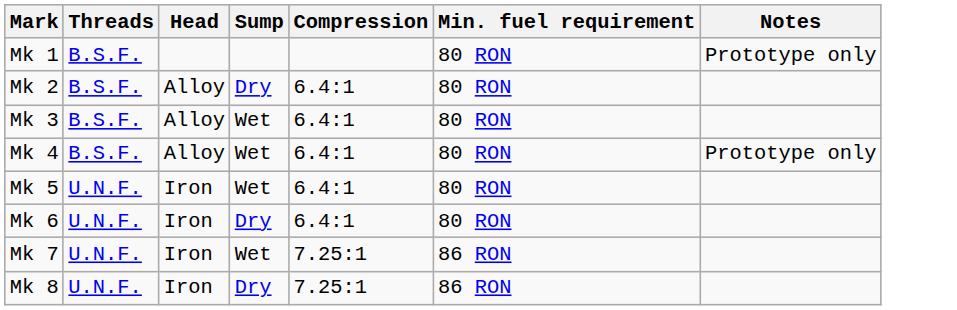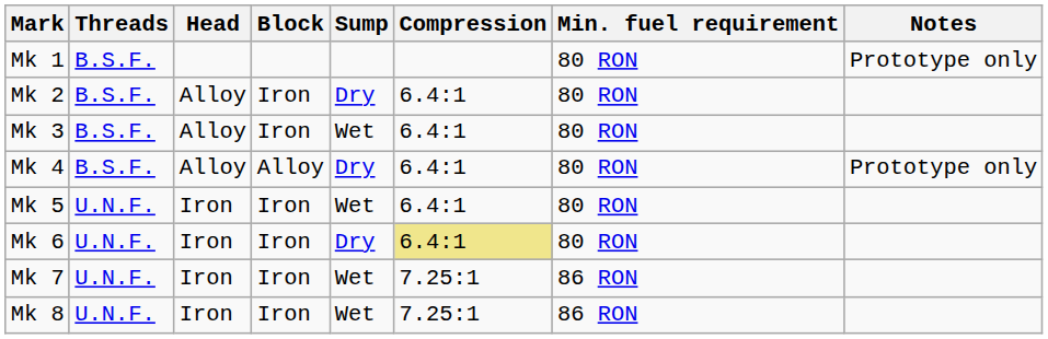 <table class="wikitable">
 <tr>
 <th>Mark</th>
 <th>Threads</th>
 <th>Head</th>
+<th>Block</th>
 <th>Sump</th>
 <th>Compression</th>
 <th>Min. fuel requirement</th>
 <th>Notes</th>
 </tr>
 <tr>
 <td>Mk 1</td>
 <td><a href='#'>B.S.F.</a></td>
 <td></td>
 <td></td>
 <td></td>
+<td></td>
 <td>80 <a href='#'>RON</a></td>
 <td>Prototype only</td>
 </tr>
 <tr>
 <td>Mk 2</td>
 <td><a href='#'>B.S.F.</a></td>
 <td>Alloy</td>
+<td>Iron</td>
 <td><a href='#'>Dry</a></td>
 <td>6.4:1</td>
 <td>80 <a href='#'>RON</a></td>
 <td></td>
 </tr>
 <tr>
 <td>Mk 3</td>
 <td><a href='#'>B.S.F.</a></td>
 <td>Alloy</td>
+<td>Iron</td>
 <td>Wet</td>
 <td>6.4:1</td>
 <td>80 <a href='#'>RON</a></td>
 <td></td>
 </tr>
 <tr>
 <td>Mk 4</td>
 <td><a href='#'>B.S.F.</a></td>
 <td>Alloy</td>
-<td>Wet</td>
+<td>Alloy</td>
+<td><a href='#'>Dry</a></td>
 <td>6.4:1</td>
 <td>80 <a href='#'>RON</a></td>
 <td>Prototype only</td>
 </tr>
 <tr>
 <td>Mk 5</td>
 <td><a href='#'>U.N.F.</a></td>
+<td>Iron</td>
 <td>Iron</td>
 <td>Wet</td>
 <td>6.4:1</td>
 <td>80 <a href='#'>RON</a></td>
 <td></td>
 </tr>
 <tr>
 <td>Mk 6</td>
 <td><a href='#'>U.N.F.</a></td>
 <td>Iron</td>
+<td>Iron</td>
 <td><a href='#'>Dry</a></td>
-<td>6.4:1</td>
+<td style="background: khaki;">6.4:1</td>
 <td>80 <a href='#'>RON</a></td>
 <td></td>
 </tr>
 <tr>
 <td>Mk 7</td>
 <td><a href='#'>U.N.F.</a></td>
+<td>Iron</td>
 <td>Iron</td>
 <td>Wet</td>
 <td>7.25:1</td>
 <td>86 <a href='#'>RON</a></td>
 <td></td>
 </tr>
 <tr>
 <td>Mk 8</td>
 <td><a href='#'>U.N.F.</a></td>
 <td>Iron</td>
-<td><a href='#'>Dry</a></td>
+<td>Iron</td>
+<td>Wet</td>
 <td>7.25:1</td>
 <td>86 <a href='#'>RON</a></td>
 <td></td>
 </tr>
 </table>
